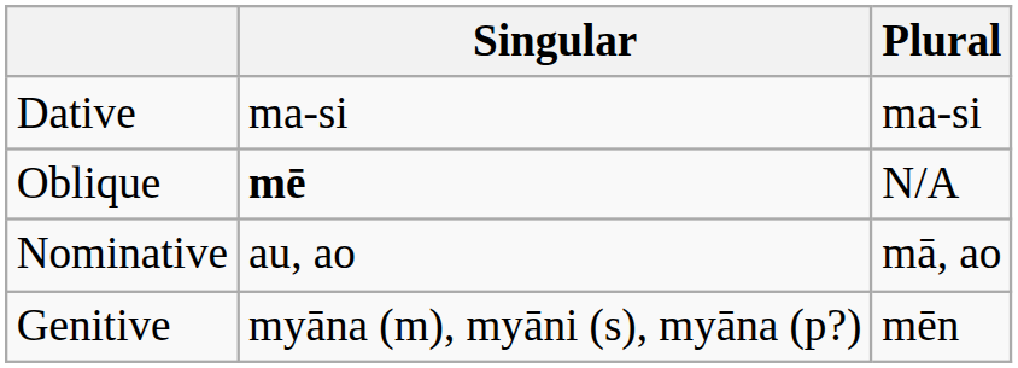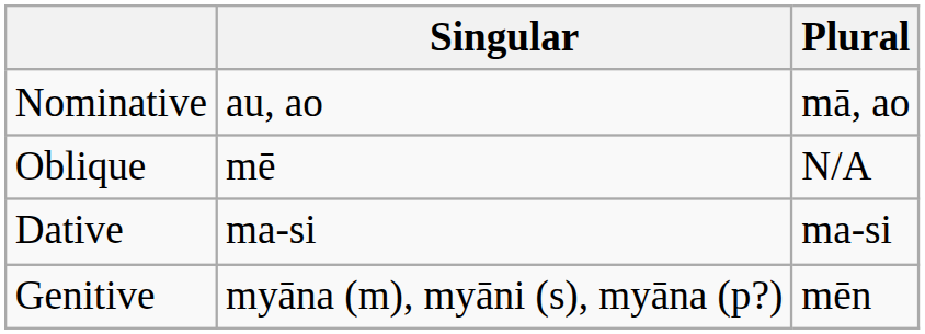 <table class="wikitable">
 <tr>
 <th></th>
 <th>Singular</th>
 <th>Plural</th>
 </tr>
 <tr>
+<td>Nominative</td>
+<td>au, ao</td>
+<td>mā, ao</td>
+</tr>
+<tr>
+<td>Oblique</td>
+<td>mē</td>
+<td>N/A</td>
+</tr>
+<tr>
 <td>Dative</td>
 <td>ma-si</td>
 <td>ma-si</td>
-</tr>
-<tr>
-<td>Oblique</td>
-<td><strong>mē</strong></td>
-<td>N/A</td>
-</tr>
-<tr>
-<td>Nominative</td>
-<td>au, ao</td>
-<td>mā, ao</td>
 </tr>
 <tr>
 <td>Genitive</td>
 <td>myāna (m), myāni (s), myāna (p?)</td>
 <td>mēn</td>
 </tr>
 </table>
